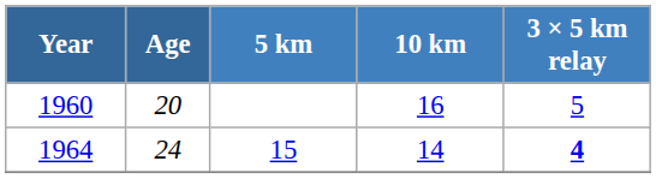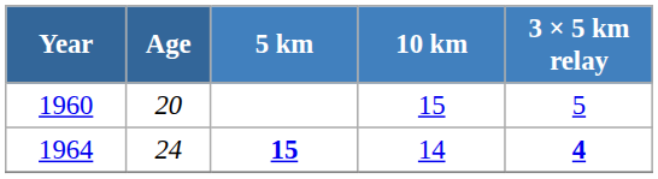 <table class="wikitable" style="font-size:95%; text-align:center; border:grey solid 1px; border-collapse:collapse; background:#ffffff;">
 <tr>
 <th style="background-color:#369; color:white; width:60px;"> Year </th>
 <th style="background-color:#369; color:white; width:40px;"> Age </th>
 <th style="background-color:#4180be; color:white; width:75px;"> 5 km </th>
 <th style="background-color:#4180be; color:white; width:75px;"> 10 km </th>
 <th style="background-color:#4180be; color:white; width:75px;"> 3 × 5 km <br> relay </th>
 </tr>
 <tr>
 <td><a href='#'>1960</a></td>
 <td><em>20</em></td>
 <td></td>
-<td><a href='#'>16</a></td>
+<td><a href='#'>15</a></td>
 <td><a href='#'>5</a></td>
 </tr>
 <tr>
 <td><a href='#'>1964</a></td>
 <td><em>24</em></td>
-<td><a href='#'>15</a></td>
+<td><strong><a href='#'>15</a></strong></td>
 <td><a href='#'>14</a></td>
 <td><strong><a href='#'>4</a></strong></td>
 </tr>
 <tr>
 </tr>
 </table>
